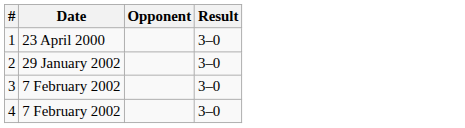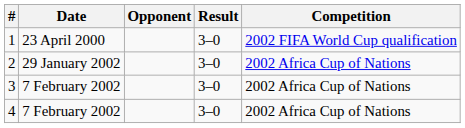 <table class="wikitable">
 <tr>
 <th>#</th>
 <th>Date</th>
 <th>Opponent</th>
 <th>Result</th>
+<th>Competition</th>
 </tr>
 <tr>
 <td>1</td>
 <td>23 April 2000</td>
 <td></td>
 <td>3–0</td>
+<td><a href='#'>2002 FIFA World Cup qualification</a></td>
 </tr>
 <tr>
 <td>2</td>
 <td>29 January 2002</td>
 <td></td>
 <td>3–0</td>
+<td><a href='#'>2002 Africa Cup of Nations</a></td>
 </tr>
 <tr>
 <td>3</td>
 <td>7 February 2002</td>
 <td></td>
 <td>3–0</td>
+<td>2002 Africa Cup of Nations</td>
 </tr>
 <tr>
 <td>4</td>
 <td>7 February 2002</td>
 <td></td>
 <td>3–0</td>
+<td>2002 Africa Cup of Nations</td>
 </tr>
 </table>
